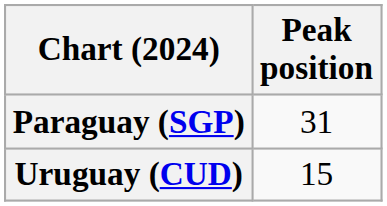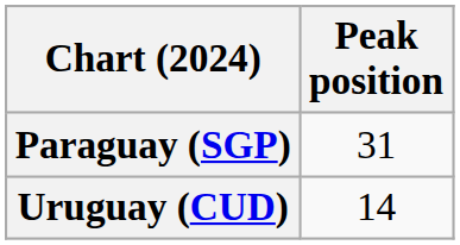 <table class="wikitable sortable plainrowheaders" style="text-align:center">
 <tr>
 <th scope="col">Chart (2024)</th>
 <th scope="col">Peak<br>position</th>
 </tr>
 <tr>
 <th scope="row">Paraguay (<a href='#'>SGP</a>)</th>
 <td>31</td>
 </tr>
 <tr>
 <th scope="row">Uruguay (<a href='#'>CUD</a>)</th>
-<td>15</td>
+<td>14</td>
 </tr>
 </table>
